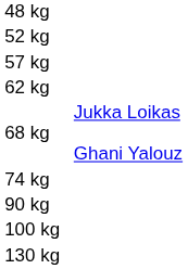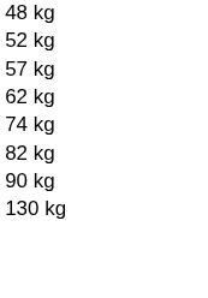 <table>
 <tr>
 <td>48 kg</td>
 <td></td>
 <td></td>
 <td></td>
 </tr>
 <tr>
 <td>52 kg</td>
 <td></td>
 <td></td>
 <td></td>
 </tr>
 <tr>
 <td>57 kg</td>
 <td></td>
 <td></td>
 <td></td>
 </tr>
 <tr>
 <td>62 kg</td>
 <td></td>
 <td></td>
 <td></td>
 </tr>
 <tr>
-<td>68 kg</td>
+<td>74 kg</td>
 <td></td>
 <td></td>
-<td><a href='#'>Jukka Loikas</a> <br>  <br> <a href='#'>Ghani Yalouz</a> <br> </td>
+<td></td>
 </tr>
 <tr>
-<td>74 kg</td>
+<td>82 kg</td>
 <td></td>
 <td></td>
 <td></td>
 </tr>
 <tr>
 <td>90 kg</td>
 <td></td>
 <td></td>
 <td></td>
 </tr>
 <tr>
-<td>100 kg</td>
-<td></td>
-<td></td>
-<td></td>
-</tr>
-<tr>
 <td>130 kg</td>
 <td></td>
 <td></td>
 <td></td>
 </tr>
 </table>
